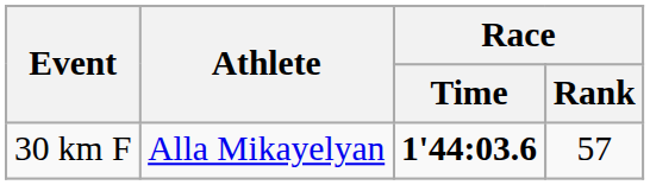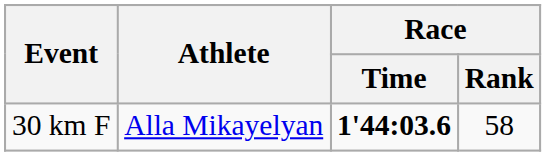 <table class="wikitable" border="1" style="font-size:90%">
 <tr>
 <th rowspan=2>Event</th>
 <th rowspan=2>Athlete</th>
 <th colspan=2>Race</th>
 </tr>
 <tr>
 <th>Time</th>
 <th>Rank</th>
 </tr>
 <tr>
 <td rowspan=4>30 km F</td>
 <td><a href='#'>Alla Mikayelyan</a></td>
 <td align=center><strong>1'44:03.6</strong></td>
-<td align=center>57</td>
+<td align=center>58</td>
 </tr>
 </table>
